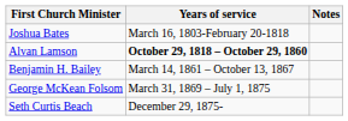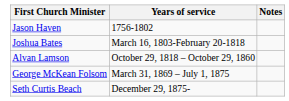 <table class="wikitable" style="float: right; margin-left: 1em; ">
 <tr>
 <th>First Church Minister</th>
 <th>Years of service</th>
 <th>Notes</th>
+</tr>
+<tr>
+<td><a href='#'>Jason Haven</a></td>
+<td>1756-1802</td>
+<td></td>
 </tr>
 <tr>
 <td><a href='#'>Joshua Bates</a></td>
 <td>March 16, 1803-February 20-1818</td>
 <td></td>
 </tr>
 <tr>
 <td><a href='#'>Alvan Lamson</a></td>
-<td><strong>October 29, 1818 – October 29, 1860</strong></td>
-<td></td>
-</tr>
-<tr>
-<td><a href='#'>Benjamin H. Bailey</a></td>
-<td>March 14, 1861 – October 13, 1867</td>
+<td>October 29, 1818 – October 29, 1860</td>
 <td></td>
 </tr>
 <tr>
 <td><a href='#'>George McKean Folsom</a></td>
 <td>March 31, 1869 – July 1, 1875</td>
 <td></td>
 </tr>
 <tr>
 <td><a href='#'>Seth Curtis Beach</a></td>
 <td>December 29, 1875-</td>
 <td></td>
 </tr>
 </table>
